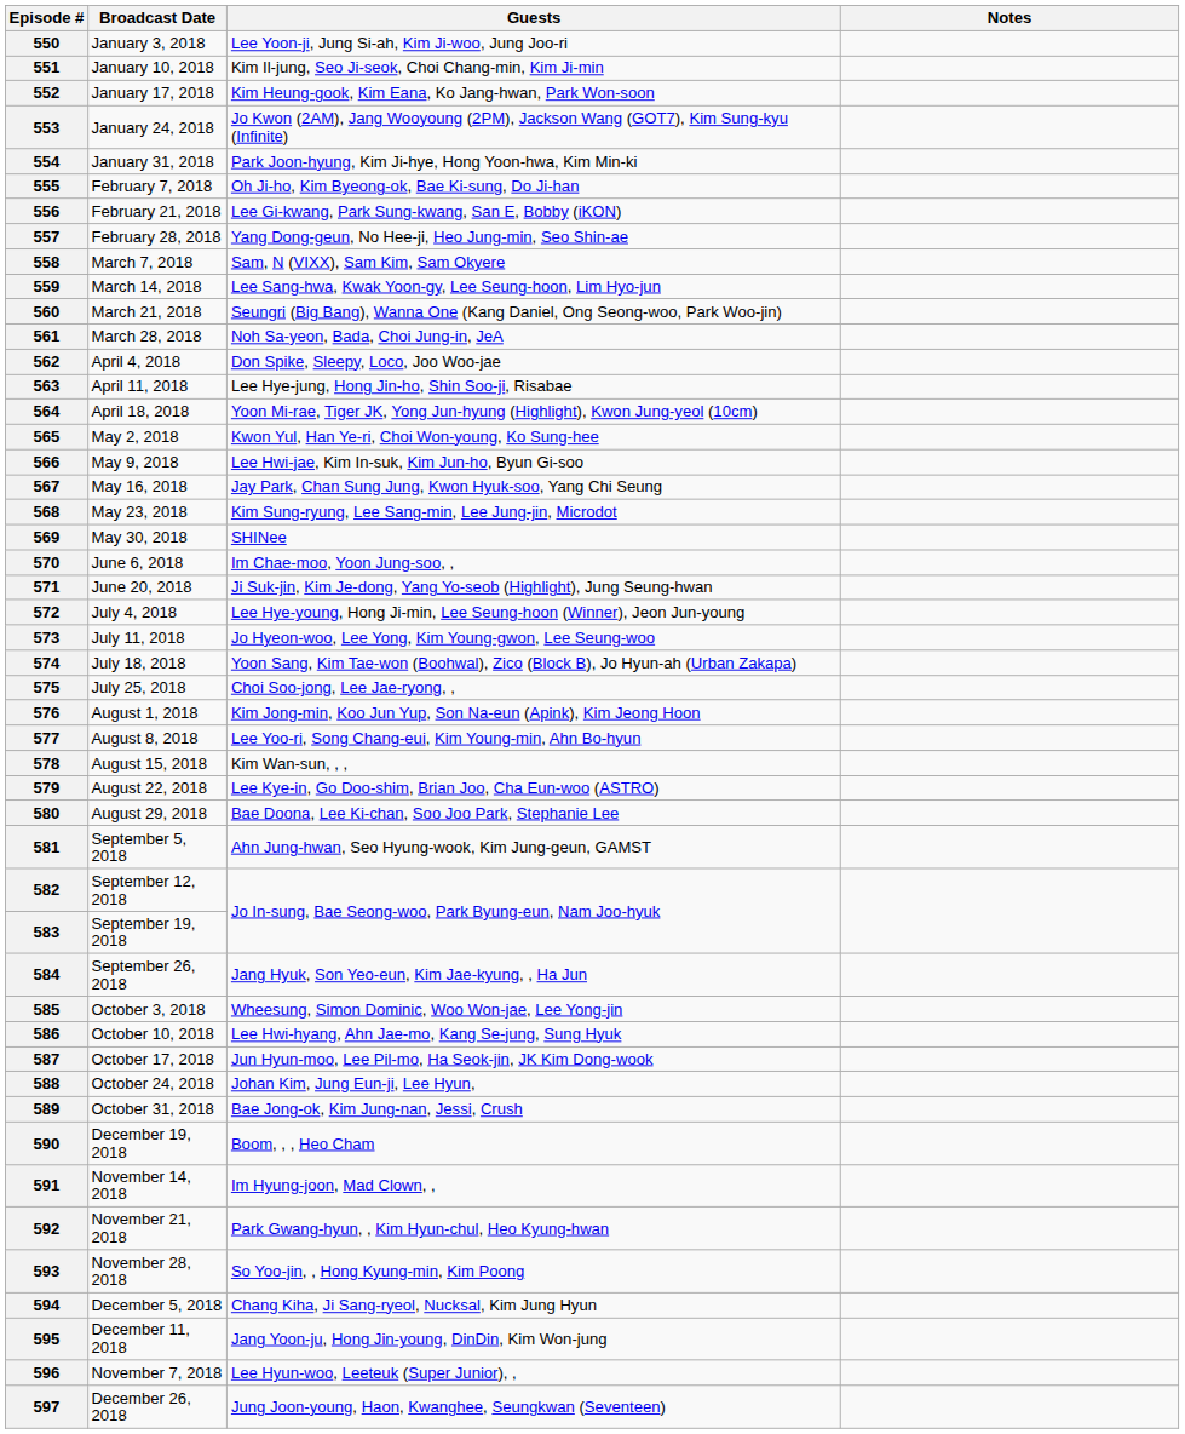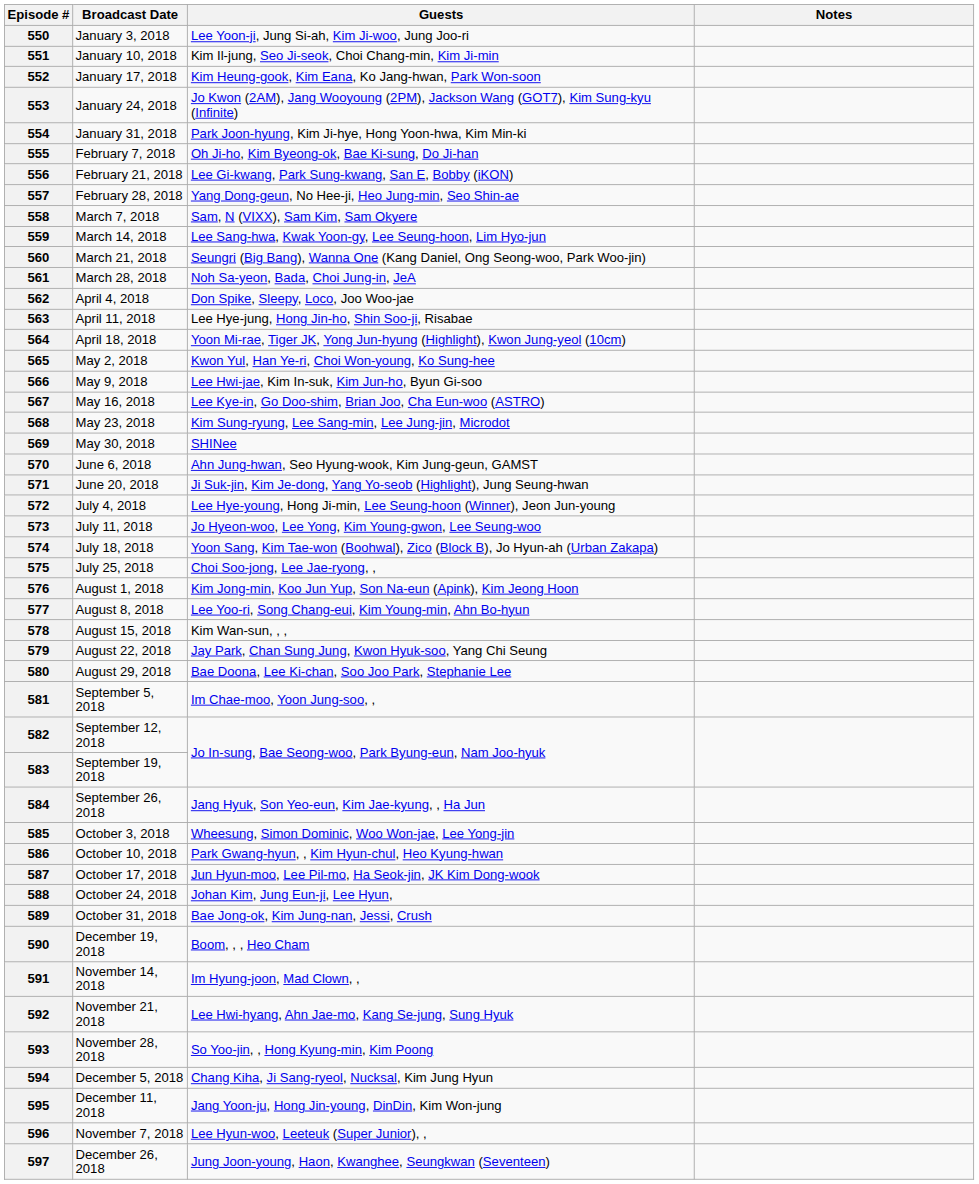 <table class="wikitable" style="font-size: 90%;">
 <tr>
 <th>Episode #</th>
 <th width=120>Broadcast Date</th>
 <th width=550>Guests</th>
 <th width=300>Notes</th>
 </tr>
 <tr>
 <th>550</th>
 <td>January 3, 2018</td>
 <td><a href='#'>Lee Yoon-ji</a>, Jung Si-ah, <a href='#'>Kim Ji-woo</a>, Jung Joo-ri</td>
 <td></td>
 </tr>
 <tr>
 <th>551</th>
 <td>January 10, 2018</td>
 <td>Kim Il-jung, <a href='#'>Seo Ji-seok</a>, Choi Chang-min, <a href='#'>Kim Ji-min</a></td>
 <td></td>
 </tr>
 <tr>
 <th>552</th>
 <td>January 17, 2018</td>
 <td><a href='#'>Kim Heung-gook</a>, <a href='#'>Kim Eana</a>, Ko Jang-hwan, <a href='#'>Park Won-soon</a></td>
 <td></td>
 </tr>
 <tr>
 <th>553</th>
 <td>January 24, 2018</td>
 <td><a href='#'>Jo Kwon</a> (<a href='#'>2AM</a>), <a href='#'>Jang Wooyoung</a> (<a href='#'>2PM</a>), <a href='#'>Jackson Wang</a> (<a href='#'>GOT7</a>), <a href='#'>Kim Sung-kyu</a> (<a href='#'>Infinite</a>)</td>
 <td></td>
 </tr>
 <tr>
 <th>554</th>
 <td>January 31, 2018</td>
 <td><a href='#'>Park Joon-hyung</a>, Kim Ji-hye, Hong Yoon-hwa, Kim Min-ki</td>
 <td></td>
 </tr>
 <tr>
 <th>555</th>
 <td>February 7, 2018</td>
 <td><a href='#'>Oh Ji-ho</a>, <a href='#'>Kim Byeong-ok</a>, <a href='#'>Bae Ki-sung</a>, <a href='#'>Do Ji-han</a></td>
 <td></td>
 </tr>
 <tr>
 <th>556</th>
 <td>February 21, 2018</td>
 <td><a href='#'>Lee Gi-kwang</a>, <a href='#'>Park Sung-kwang</a>, <a href='#'>San E</a>, <a href='#'>Bobby</a> (<a href='#'>iKON</a>)</td>
 <td></td>
 </tr>
 <tr>
 <th>557</th>
 <td>February 28, 2018</td>
 <td><a href='#'>Yang Dong-geun</a>, No Hee-ji, <a href='#'>Heo Jung-min</a>, <a href='#'>Seo Shin-ae</a></td>
 <td></td>
 </tr>
 <tr>
 <th>558</th>
 <td>March 7, 2018</td>
 <td><a href='#'>Sam</a>, <a href='#'>N</a> (<a href='#'>VIXX</a>), <a href='#'>Sam Kim</a>, <a href='#'>Sam Okyere</a></td>
 <td></td>
 </tr>
 <tr>
 <th>559</th>
 <td>March 14, 2018</td>
 <td><a href='#'>Lee Sang-hwa</a>, <a href='#'>Kwak Yoon-gy</a>, <a href='#'>Lee Seung-hoon</a>, <a href='#'>Lim Hyo-jun</a></td>
 <td></td>
 </tr>
 <tr>
 <th>560</th>
 <td>March 21, 2018</td>
 <td><a href='#'>Seungri</a> (<a href='#'>Big Bang</a>), <a href='#'>Wanna One</a> (Kang Daniel, Ong Seong-woo, Park Woo-jin)</td>
 <td></td>
 </tr>
 <tr>
 <th>561</th>
 <td>March 28, 2018</td>
 <td><a href='#'>Noh Sa-yeon</a>, <a href='#'>Bada</a>, <a href='#'>Choi Jung-in</a>, <a href='#'>JeA</a></td>
 <td></td>
 </tr>
 <tr>
 <th>562</th>
 <td>April 4, 2018</td>
 <td><a href='#'>Don Spike</a>, <a href='#'>Sleepy</a>, <a href='#'>Loco</a>, Joo Woo-jae</td>
 <td></td>
 </tr>
 <tr>
 <th>563</th>
 <td>April 11, 2018</td>
 <td>Lee Hye-jung, <a href='#'>Hong Jin-ho</a>, <a href='#'>Shin Soo-ji</a>, Risabae</td>
 <td></td>
 </tr>
 <tr>
 <th>564</th>
 <td>April 18, 2018</td>
 <td><a href='#'>Yoon Mi-rae</a>, <a href='#'>Tiger JK</a>, <a href='#'>Yong Jun-hyung</a> (<a href='#'>Highlight</a>), <a href='#'>Kwon Jung-yeol</a> (<a href='#'>10cm</a>)</td>
 <td></td>
 </tr>
 <tr>
 <th>565</th>
 <td>May 2, 2018</td>
 <td><a href='#'>Kwon Yul</a>, <a href='#'>Han Ye-ri</a>, <a href='#'>Choi Won-young</a>, <a href='#'>Ko Sung-hee</a></td>
 <td></td>
 </tr>
 <tr>
 <th>566</th>
 <td>May 9, 2018</td>
 <td><a href='#'>Lee Hwi-jae</a>, Kim In-suk, <a href='#'>Kim Jun-ho</a>, Byun Gi-soo</td>
 <td></td>
 </tr>
 <tr>
 <th>567</th>
 <td>May 16, 2018</td>
-<td><a href='#'>Jay Park</a>, <a href='#'>Chan Sung Jung</a>, <a href='#'>Kwon Hyuk-soo</a>, Yang Chi Seung</td>
+<td><a href='#'>Lee Kye-in</a>, <a href='#'>Go Doo-shim</a>, <a href='#'>Brian Joo</a>, <a href='#'>Cha Eun-woo</a> (<a href='#'>ASTRO</a>)</td>
 <td></td>
 </tr>
 <tr>
 <th>568</th>
 <td>May 23, 2018</td>
 <td><a href='#'>Kim Sung-ryung</a>, <a href='#'>Lee Sang-min</a>, <a href='#'>Lee Jung-jin</a>, <a href='#'>Microdot</a></td>
 <td></td>
 </tr>
 <tr>
 <th>569</th>
 <td>May 30, 2018</td>
 <td><a href='#'>SHINee</a></td>
 <td></td>
 </tr>
 <tr>
 <th>570</th>
 <td>June 6, 2018</td>
-<td><a href='#'>Im Chae-moo</a>, <a href='#'>Yoon Jung-soo</a>, ,  </td>
+<td><a href='#'>Ahn Jung-hwan</a>, Seo Hyung-wook, Kim Jung-geun, GAMST</td>
 <td></td>
 </tr>
 <tr>
 <th>571</th>
 <td>June 20, 2018</td>
 <td><a href='#'>Ji Suk-jin</a>, <a href='#'>Kim Je-dong</a>, <a href='#'>Yang Yo-seob</a> (<a href='#'>Highlight</a>), Jung Seung-hwan</td>
 <td></td>
 </tr>
 <tr>
 <th>572</th>
 <td>July 4, 2018</td>
 <td><a href='#'>Lee Hye-young</a>, Hong Ji-min, <a href='#'>Lee Seung-hoon</a> (<a href='#'>Winner</a>), Jeon Jun-young</td>
 <td></td>
 </tr>
 <tr>
 <th>573</th>
 <td>July 11, 2018</td>
 <td><a href='#'>Jo Hyeon-woo</a>, <a href='#'>Lee Yong</a>, <a href='#'>Kim Young-gwon</a>, <a href='#'>Lee Seung-woo</a></td>
 <td></td>
 </tr>
 <tr>
 <th>574</th>
 <td>July 18, 2018</td>
 <td><a href='#'>Yoon Sang</a>, <a href='#'>Kim Tae-won</a> (<a href='#'>Boohwal</a>), <a href='#'>Zico</a> (<a href='#'>Block B</a>), Jo Hyun-ah (<a href='#'>Urban Zakapa</a>)</td>
 <td></td>
 </tr>
 <tr>
 <th>575</th>
 <td>July 25, 2018</td>
 <td><a href='#'>Choi Soo-jong</a>, <a href='#'>Lee Jae-ryong</a>, , </td>
 <td></td>
 </tr>
 <tr>
 <th>576</th>
 <td>August 1, 2018</td>
 <td><a href='#'>Kim Jong-min</a>, <a href='#'>Koo Jun Yup</a>, <a href='#'>Son Na-eun</a> (<a href='#'>Apink</a>), <a href='#'>Kim Jeong Hoon</a></td>
 <td></td>
 </tr>
 <tr>
 <th>577</th>
 <td>August 8, 2018</td>
 <td><a href='#'>Lee Yoo-ri</a>, <a href='#'>Song Chang-eui</a>, <a href='#'>Kim Young-min</a>, <a href='#'>Ahn Bo-hyun</a></td>
 <td></td>
 </tr>
 <tr>
 <th>578</th>
 <td>August 15, 2018</td>
 <td>Kim Wan-sun, , , </td>
 <td></td>
 </tr>
 <tr>
 <th>579</th>
 <td>August 22, 2018</td>
-<td><a href='#'>Lee Kye-in</a>, <a href='#'>Go Doo-shim</a>, <a href='#'>Brian Joo</a>, <a href='#'>Cha Eun-woo</a> (<a href='#'>ASTRO</a>)</td>
+<td><a href='#'>Jay Park</a>, <a href='#'>Chan Sung Jung</a>, <a href='#'>Kwon Hyuk-soo</a>, Yang Chi Seung</td>
 <td></td>
 </tr>
 <tr>
 <th>580</th>
 <td>August 29, 2018</td>
 <td><a href='#'>Bae Doona</a>, <a href='#'>Lee Ki-chan</a>, <a href='#'>Soo Joo Park</a>, <a href='#'>Stephanie Lee</a></td>
 <td></td>
 </tr>
 <tr>
 <th>581</th>
 <td>September 5, 2018</td>
-<td><a href='#'>Ahn Jung-hwan</a>, Seo Hyung-wook, Kim Jung-geun, GAMST</td>
+<td><a href='#'>Im Chae-moo</a>, <a href='#'>Yoon Jung-soo</a>, ,  </td>
 <td></td>
 </tr>
 <tr>
 <th>582</th>
 <td>September 12, 2018</td>
 <td rowspan="2"><a href='#'>Jo In-sung</a>, <a href='#'>Bae Seong-woo</a>, <a href='#'>Park Byung-eun</a>, <a href='#'>Nam Joo-hyuk</a></td>
 <td rowspan="2"></td>
 </tr>
 <tr>
 <th>583</th>
 <td>September 19, 2018</td>
 </tr>
 <tr>
 <th>584</th>
 <td>September 26, 2018</td>
 <td><a href='#'>Jang Hyuk</a>, <a href='#'>Son Yeo-eun</a>, <a href='#'>Kim Jae-kyung</a>, , <a href='#'>Ha Jun</a></td>
 <td></td>
 </tr>
 <tr>
 <th>585</th>
 <td>October 3, 2018</td>
 <td><a href='#'>Wheesung</a>, <a href='#'>Simon Dominic</a>, <a href='#'>Woo Won-jae</a>, <a href='#'>Lee Yong-jin</a></td>
 <td></td>
 </tr>
 <tr>
 <th>586</th>
 <td>October 10, 2018</td>
-<td><a href='#'>Lee Hwi-hyang</a>, <a href='#'>Ahn Jae-mo</a>, <a href='#'>Kang Se-jung</a>, <a href='#'>Sung Hyuk</a></td>
+<td><a href='#'>Park Gwang-hyun</a>, , <a href='#'>Kim Hyun-chul</a>, <a href='#'>Heo Kyung-hwan</a></td>
 <td></td>
 </tr>
 <tr>
 <th>587</th>
 <td>October 17, 2018</td>
 <td><a href='#'>Jun Hyun-moo</a>, <a href='#'>Lee Pil-mo</a>, <a href='#'>Ha Seok-jin</a>, <a href='#'>JK Kim Dong-wook</a></td>
 <td></td>
 </tr>
 <tr>
 <th>588</th>
 <td>October 24, 2018</td>
 <td><a href='#'>Johan Kim</a>, <a href='#'>Jung Eun-ji</a>, <a href='#'>Lee Hyun</a>, </td>
 <td></td>
 </tr>
 <tr>
 <th>589</th>
 <td>October 31, 2018</td>
 <td><a href='#'>Bae Jong-ok</a>, <a href='#'>Kim Jung-nan</a>, <a href='#'>Jessi</a>, <a href='#'>Crush</a></td>
 <td></td>
 </tr>
 <tr>
 <th>590</th>
 <td>December 19, 2018</td>
 <td><a href='#'>Boom</a>, , , <a href='#'>Heo Cham</a></td>
 <td></td>
 </tr>
 <tr>
 <th>591</th>
 <td>November 14, 2018</td>
 <td><a href='#'>Im Hyung-joon</a>, <a href='#'>Mad Clown</a>, , </td>
 <td></td>
 </tr>
 <tr>
 <th>592</th>
 <td>November 21, 2018</td>
-<td><a href='#'>Park Gwang-hyun</a>, , <a href='#'>Kim Hyun-chul</a>, <a href='#'>Heo Kyung-hwan</a></td>
+<td><a href='#'>Lee Hwi-hyang</a>, <a href='#'>Ahn Jae-mo</a>, <a href='#'>Kang Se-jung</a>, <a href='#'>Sung Hyuk</a></td>
 <td></td>
 </tr>
 <tr>
 <th>593</th>
 <td>November 28, 2018</td>
 <td><a href='#'>So Yoo-jin</a>, , <a href='#'>Hong Kyung-min</a>, <a href='#'>Kim Poong</a></td>
 <td></td>
 </tr>
 <tr>
 <th>594</th>
 <td>December 5, 2018</td>
 <td><a href='#'>Chang Kiha</a>, <a href='#'>Ji Sang-ryeol</a>, <a href='#'>Nucksal</a>, Kim Jung Hyun</td>
 <td></td>
 </tr>
 <tr>
 <th>595</th>
 <td>December 11, 2018</td>
 <td><a href='#'>Jang Yoon-ju</a>, <a href='#'>Hong Jin-young</a>, <a href='#'>DinDin</a>, Kim Won-jung</td>
 <td></td>
 </tr>
 <tr>
 <th>596</th>
 <td>November 7, 2018</td>
 <td><a href='#'>Lee Hyun-woo</a>, <a href='#'>Leeteuk</a> (<a href='#'>Super Junior</a>), , </td>
 <td></td>
 </tr>
 <tr>
 <th>597</th>
 <td>December 26, 2018</td>
 <td><a href='#'>Jung Joon-young</a>, <a href='#'>Haon</a>, <a href='#'>Kwanghee</a>, <a href='#'>Seungkwan</a> (<a href='#'>Seventeen</a>)</td>
 <td></td>
 </tr>
 </table>
